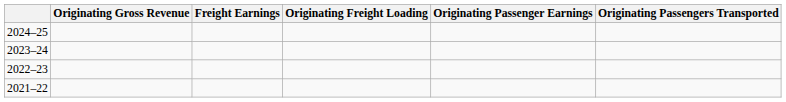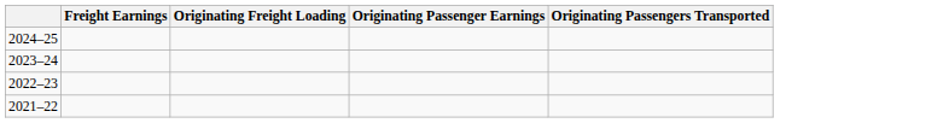 <table class="wikitable">
 <tr>
 <th></th>
-<th>Originating Gross Revenue</th>
 <th>Freight Earnings</th>
 <th>Originating Freight Loading</th>
 <th>Originating Passenger Earnings</th>
 <th>Originating Passengers Transported</th>
 </tr>
 <tr>
 <td>2024–25</td>
 <td></td>
 <td></td>
 <td></td>
 <td></td>
-<td></td>
 </tr>
 <tr>
 <td>2023–24</td>
-<td></td>
 <td></td>
 <td></td>
 <td></td>
 <td></td>
 </tr>
 <tr>
 <td>2022–23</td>
 <td></td>
 <td></td>
 <td></td>
 <td></td>
-<td></td>
 </tr>
 <tr>
 <td>2021–22</td>
 <td></td>
 <td></td>
 <td></td>
 <td></td>
-<td></td>
 </tr>
 </table>
